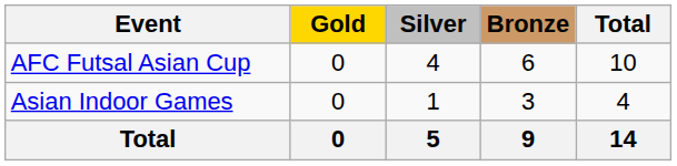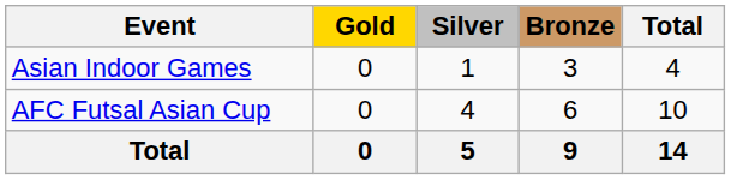 <table class="wikitable sortable" style="text-align:center;">
 <tr>
 <th width=180>Event</th>
 <th scope="col" style="background:gold; width:55px;">Gold</th>
 <th scope="col" style="background:silver; width:55px;">Silver</th>
 <th scope="col" style="background:#cc9966; width:55px;">Bronze</th>
 <th width=55>Total</th>
 </tr>
 <tr>
+<td align=left><a href='#'>Asian Indoor Games</a></td>
+<td>0</td>
+<td>1</td>
+<td>3</td>
+<td>4</td>
+</tr>
+<tr>
 <td align=left><a href='#'>AFC Futsal Asian Cup</a></td>
 <td>0</td>
 <td>4</td>
 <td>6</td>
 <td>10</td>
-</tr>
-<tr>
-<td align=left><a href='#'>Asian Indoor Games</a></td>
-<td>0</td>
-<td>1</td>
-<td>3</td>
-<td>4</td>
 </tr>
 <tr>
 <th>Total</th>
 <th>0</th>
 <th>5</th>
 <th>9</th>
 <th>14</th>
 </tr>
 </table>
